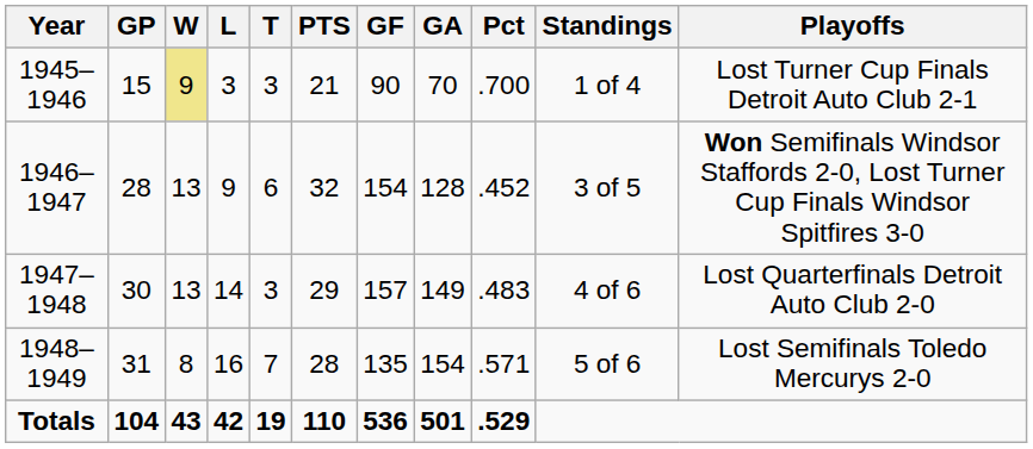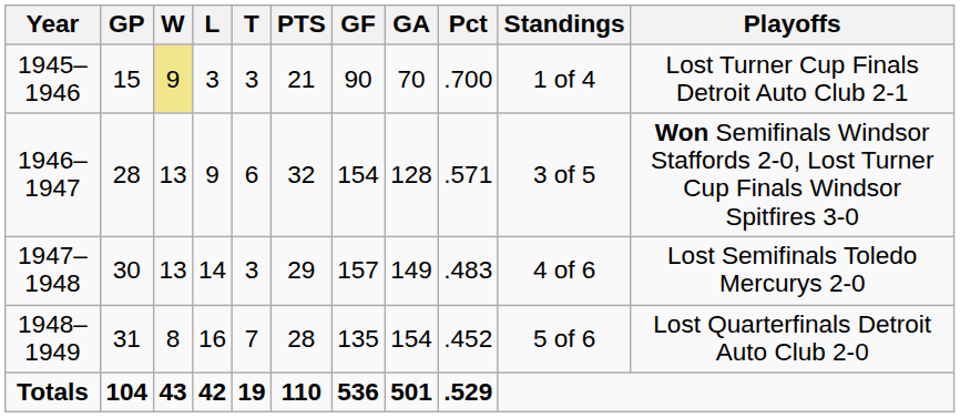 <table class="wikitable" style="text-align:center;">
 <tr>
 <th>Year</th>
 <th>GP</th>
 <th>W</th>
 <th>L</th>
 <th>T</th>
 <th>PTS</th>
 <th>GF</th>
 <th>GA</th>
 <th>Pct</th>
 <th>Standings</th>
 <th>Playoffs</th>
 </tr>
 <tr>
 <td>1945–1946</td>
 <td>15</td>
 <td style="background: khaki;">9</td>
 <td>3</td>
 <td>3</td>
 <td>21</td>
 <td>90</td>
 <td>70</td>
 <td>.700</td>
 <td>1 of 4</td>
 <td>Lost Turner Cup Finals Detroit Auto Club 2-1</td>
 </tr>
 <tr>
 <td>1946–1947</td>
 <td>28</td>
 <td>13</td>
 <td>9</td>
 <td>6</td>
 <td>32</td>
 <td>154</td>
 <td>128</td>
-<td>.452</td>
+<td>.571</td>
 <td>3 of 5</td>
 <td><strong>Won</strong> Semifinals Windsor Staffords 2-0, Lost Turner Cup Finals Windsor Spitfires 3-0</td>
 </tr>
 <tr>
 <td>1947–1948</td>
 <td>30</td>
 <td>13</td>
 <td>14</td>
 <td>3</td>
 <td>29</td>
 <td>157</td>
 <td>149</td>
 <td>.483</td>
 <td>4 of 6</td>
-<td>Lost Quarterfinals Detroit Auto Club 2-0</td>
+<td>Lost Semifinals Toledo Mercurys 2-0</td>
 </tr>
 <tr>
 <td>1948–1949</td>
 <td>31</td>
 <td>8</td>
 <td>16</td>
 <td>7</td>
 <td>28</td>
 <td>135</td>
 <td>154</td>
-<td>.571</td>
+<td>.452</td>
 <td>5 of 6</td>
-<td>Lost Semifinals Toledo Mercurys 2-0</td>
+<td>Lost Quarterfinals Detroit Auto Club 2-0</td>
 </tr>
 <tr>
 <td><strong>Totals</strong></td>
 <td><strong>104</strong></td>
 <td><strong>43</strong></td>
 <td><strong>42</strong></td>
 <td><strong>19</strong></td>
 <td><strong>110</strong></td>
 <td><strong>536</strong></td>
 <td><strong>501</strong></td>
 <td><strong>.529</strong></td>
 </tr>
 </table>
